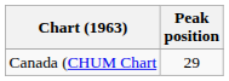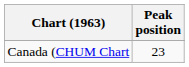 <table class="wikitable sortable">
 <tr>
 <th align="left">Chart (1963)</th>
 <th style="text-align:center;">Peak<br>position</th>
 </tr>
 <tr>
 </tr>
 <tr>
 </tr>
 <tr>
 <td align="left">Canada (<a href='#'>CHUM Chart</a></td>
-<td align="center">29</td>
+<td align="center">23</td>
 </tr>
 </table>
